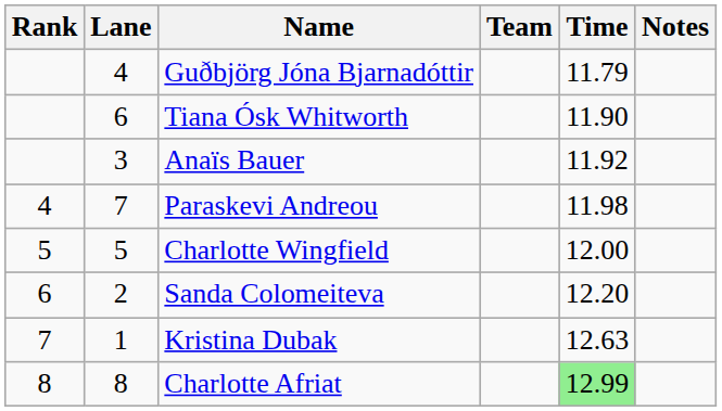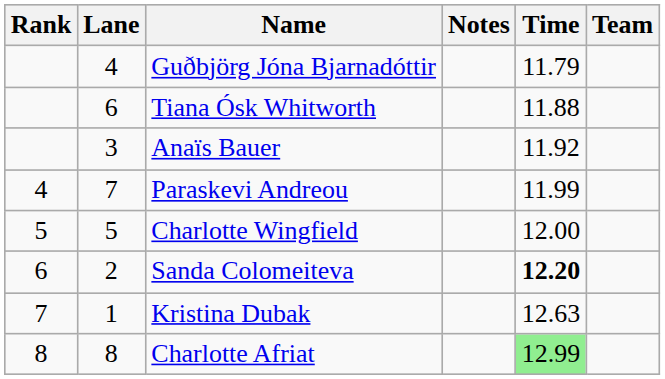 <table class="wikitable sortable" style="text-align:center">
 <tr>
 <th>Rank</th>
 <th>Lane</th>
 <th>Name</th>
+<th>Notes</th>
+<th>Time</th>
 <th>Team</th>
-<th>Time</th>
-<th>Notes</th>
 </tr>
 <tr>
 <td></td>
 <td>4</td>
 <td align="left"><a href='#'>Guðbjörg Jóna Bjarnadóttir</a></td>
+<td></td>
+<td>11.79</td>
 <td align=left></td>
-<td>11.79</td>
-<td></td>
 </tr>
 <tr>
 <td></td>
 <td>6</td>
 <td align="left"><a href='#'>Tiana Ósk Whitworth</a></td>
+<td></td>
+<td>11.88</td>
 <td align=left></td>
-<td>11.90</td>
-<td></td>
 </tr>
 <tr>
 <td></td>
 <td>3</td>
 <td align="left"><a href='#'>Anaïs Bauer</a></td>
+<td></td>
+<td>11.92</td>
 <td align=left></td>
-<td>11.92</td>
-<td></td>
 </tr>
 <tr>
 <td>4</td>
 <td>7</td>
 <td align="left"><a href='#'>Paraskevi Andreou</a></td>
+<td></td>
+<td>11.99</td>
 <td align=left></td>
-<td>11.98</td>
-<td></td>
 </tr>
 <tr>
 <td>5</td>
 <td>5</td>
 <td align="left"><a href='#'>Charlotte Wingfield</a></td>
+<td></td>
+<td>12.00</td>
 <td align=left></td>
-<td>12.00</td>
-<td></td>
 </tr>
 <tr>
 <td>6</td>
 <td>2</td>
 <td align="left"><a href='#'>Sanda Colomeiteva</a></td>
+<td></td>
+<td><strong>12.20</strong></td>
 <td align=left></td>
-<td>12.20</td>
-<td></td>
 </tr>
 <tr>
 <td>7</td>
 <td>1</td>
 <td align="left"><a href='#'>Kristina Dubak</a></td>
+<td></td>
+<td>12.63</td>
 <td align=left></td>
-<td>12.63</td>
-<td></td>
 </tr>
 <tr>
 <td>8</td>
 <td>8</td>
 <td align="left"><a href='#'>Charlotte Afriat</a></td>
+<td></td>
+<td style="background: lightgreen;">12.99</td>
 <td align=left></td>
-<td style="background: lightgreen;">12.99</td>
-<td></td>
 </tr>
 </table>
